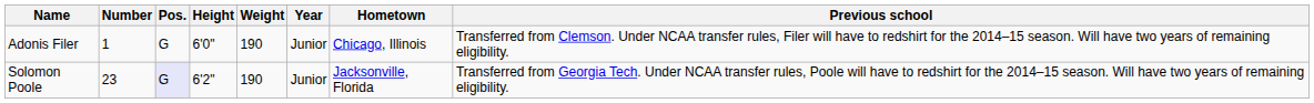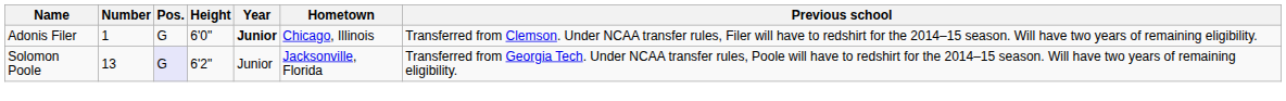 <table class="wikitable sortable" border="1">
 <tr>
 <th>Name</th>
 <th>Number</th>
 <th>Pos.</th>
 <th>Height</th>
-<th>Weight</th>
 <th>Year</th>
 <th>Hometown</th>
 <th class="unsortable">Previous school</th>
 </tr>
 <tr>
 <td sortname>Adonis Filer</td>
 <td>1</td>
 <td>G</td>
 <td>6'0"</td>
-<td>190</td>
-<td>Junior</td>
+<td><strong>Junior</strong></td>
 <td><a href='#'>Chicago</a>, Illinois</td>
 <td>Transferred from <a href='#'>Clemson</a>. Under NCAA transfer rules, Filer will have to redshirt for the 2014–15 season. Will have two years of remaining eligibility.</td>
 </tr>
 <tr>
 <td sortname>Solomon Poole</td>
-<td>23</td>
+<td>13</td>
 <td style="background: lavender;">G</td>
 <td>6'2"</td>
-<td>190</td>
 <td>Junior</td>
 <td><a href='#'>Jacksonville</a>, Florida</td>
 <td>Transferred from <a href='#'>Georgia Tech</a>. Under NCAA transfer rules, Poole will have to redshirt for the 2014–15 season. Will have two years of remaining eligibility.</td>
 </tr>
 </table>
